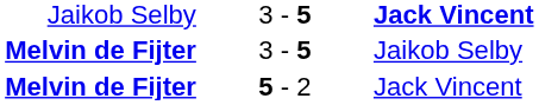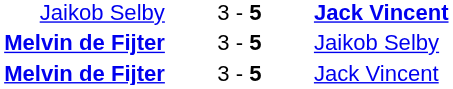 <table style="text-align:center">
 <tr>
 <th width=223></th>
 <th width=100></th>
 <th width=223></th>
 </tr>
 <tr>
 <td align=right><a href='#'>Jaikob Selby</a> </td>
 <td>3 - <strong>5</strong></td>
 <td align=left> <strong><a href='#'>Jack Vincent</a></strong></td>
 </tr>
 <tr>
 <td align=right><strong><a href='#'>Melvin de Fijter</a></strong> </td>
 <td>3 - <strong>5</strong></td>
 <td align=left> <a href='#'>Jaikob Selby</a></td>
 </tr>
 <tr>
 <td align=right><strong><a href='#'>Melvin de Fijter</a></strong> </td>
-<td><strong>5</strong> - 2</td>
+<td>3 - <strong>5</strong></td>
 <td align=left> <a href='#'>Jack Vincent</a></td>
 </tr>
 </table>
